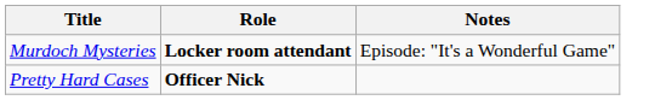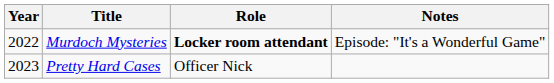 <table class="wikitable sortable">
 <tr>
+<th>Year</th>
 <th>Title</th>
 <th>Role</th>
 <th class="unsortable">Notes</th>
 </tr>
 <tr>
+<td>2022</td>
 <td><em><a href='#'>Murdoch Mysteries</a></em></td>
 <td><strong>Locker room attendant</strong></td>
 <td>Episode: "It's a Wonderful Game"</td>
 </tr>
 <tr>
+<td>2023</td>
 <td><em><a href='#'>Pretty Hard Cases</a></em></td>
-<td><strong>Officer Nick</strong></td>
+<td>Officer Nick</td>
 <td></td>
 </tr>
 </table>
